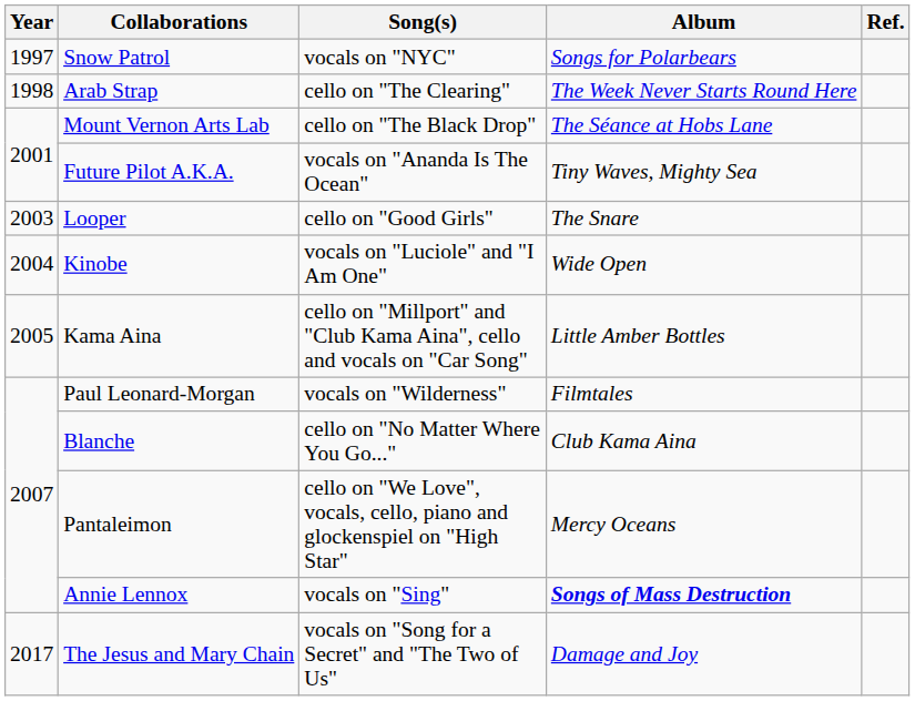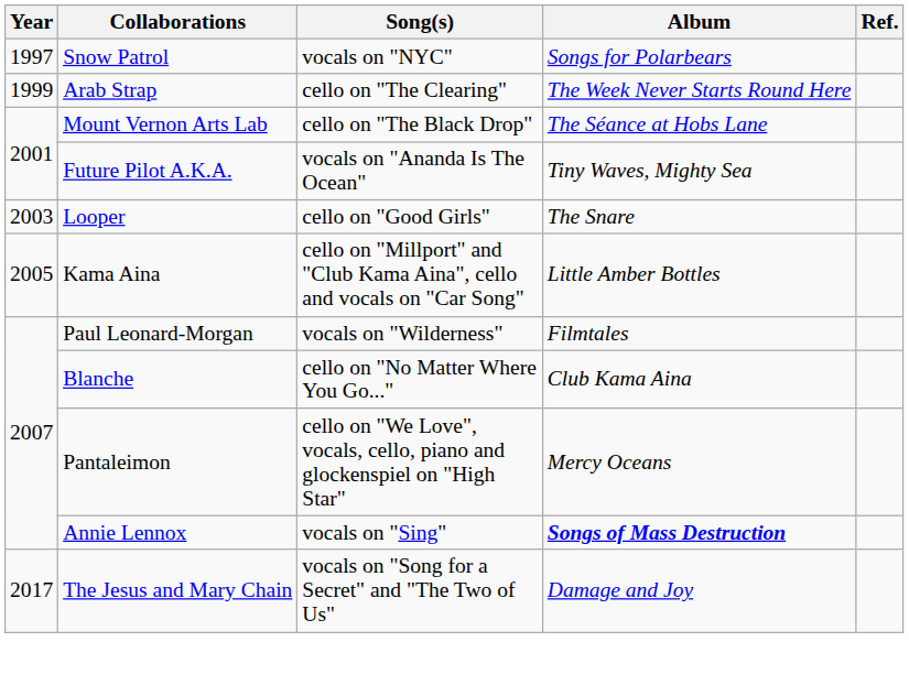 <table class="wikitable">
 <tr>
 <th>Year</th>
 <th>Collaborations</th>
 <th style="width:175px;">Song(s)</th>
 <th>Album</th>
 <th>Ref.</th>
 </tr>
 <tr>
 <td style="text-align:center;">1997</td>
 <td><a href='#'>Snow Patrol</a></td>
 <td>vocals on "NYC"</td>
 <td><em><a href='#'>Songs for Polarbears</a></em></td>
 <td></td>
 </tr>
 <tr>
-<td style="text-align:center;">1998</td>
+<td style="text-align:center;">1999</td>
 <td><a href='#'>Arab Strap</a></td>
 <td>cello on "The Clearing"</td>
 <td><em><a href='#'>The Week Never Starts Round Here</a></em></td>
 <td></td>
 </tr>
 <tr>
 <td style="text-align:center;" rowspan="2">2001</td>
 <td><a href='#'>Mount Vernon Arts Lab</a></td>
 <td>cello on "The Black Drop"</td>
 <td><em><a href='#'>The Séance at Hobs Lane</a></em></td>
 <td></td>
 </tr>
 <tr>
 <td><a href='#'>Future Pilot A.K.A.</a></td>
 <td>vocals on "Ananda Is The Ocean"</td>
 <td><em>Tiny Waves, Mighty Sea</em></td>
 <td></td>
 </tr>
 <tr>
 <td style="text-align:center;">2003</td>
 <td><a href='#'>Looper</a></td>
 <td>cello on "Good Girls"</td>
 <td><em>The Snare</em></td>
-<td></td>
-</tr>
-<tr>
-<td style="text-align:center;">2004</td>
-<td><a href='#'>Kinobe</a></td>
-<td>vocals on "Luciole" and "I Am One"</td>
-<td><em>Wide Open</em></td>
 <td></td>
 </tr>
 <tr>
 <td style="text-align:center;">2005</td>
 <td>Kama Aina</td>
 <td>cello on "Millport" and "Club Kama Aina", cello and vocals on "Car Song"</td>
 <td><em>Little Amber Bottles</em></td>
 <td></td>
 </tr>
 <tr>
 <td style="text-align:center;" rowspan="4">2007</td>
 <td>Paul Leonard-Morgan</td>
 <td>vocals on "Wilderness"</td>
 <td><em>Filmtales</em></td>
 <td></td>
 </tr>
 <tr>
 <td><a href='#'>Blanche</a></td>
 <td>cello on "No Matter Where You Go..."</td>
 <td><em>Club Kama Aina</em></td>
 <td></td>
 </tr>
 <tr>
 <td>Pantaleimon</td>
 <td>cello on "We Love", vocals, cello, piano and glockenspiel on "High Star"</td>
 <td><em>Mercy Oceans</em></td>
 <td></td>
 </tr>
 <tr>
 <td><a href='#'>Annie Lennox</a></td>
 <td>vocals on "<a href='#'>Sing</a>"</td>
 <td><strong><em><a href='#'>Songs of Mass Destruction</a></em></strong></td>
 <td></td>
 </tr>
 <tr>
 <td style="text-align:center;">2017</td>
 <td><a href='#'>The Jesus and Mary Chain</a></td>
 <td>vocals on "Song for a Secret"	and "The Two of Us"</td>
 <td><em><a href='#'>Damage and Joy</a></em></td>
 <td></td>
 </tr>
 </table>
